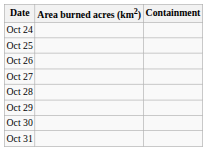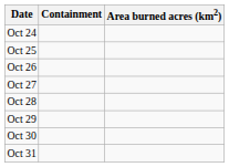 <table class="wikitable">
 <tr>
 <th>Date</th>
+<th>Containment</th>
 <th>Area burned acres (km<sup>2</sup>)</th>
-<th>Containment</th>
 </tr>
 <tr>
 <td>Oct 24</td>
 <td></td>
 <td></td>
 </tr>
 <tr>
 <td>Oct 25</td>
 <td></td>
 <td></td>
 </tr>
 <tr>
 <td>Oct 26</td>
 <td></td>
 <td></td>
 </tr>
 <tr>
 <td>Oct 27</td>
 <td></td>
 <td></td>
 </tr>
 <tr>
 <td>Oct 28</td>
 <td></td>
 <td></td>
 </tr>
 <tr>
 <td>Oct 29</td>
 <td></td>
 <td></td>
 </tr>
 <tr>
 <td>Oct 30</td>
 <td></td>
 <td></td>
 </tr>
 <tr>
 <td>Oct 31</td>
 <td></td>
 <td></td>
 </tr>
 </table>
